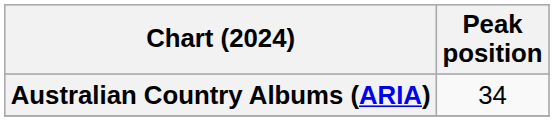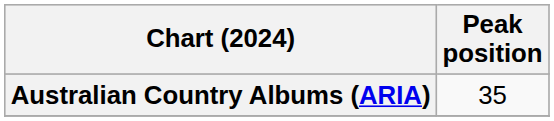 <table class="wikitable sortable plainrowheaders" style="text-align:center">
 <tr>
 <th scope="col">Chart (2024)</th>
 <th scope="col">Peak<br>position</th>
 </tr>
 <tr>
 <th scope="row">Australian Country Albums (<a href='#'>ARIA</a>)</th>
-<td>34</td>
+<td>35</td>
 </tr>
 <tr>
 </tr>
 <tr>
 </tr>
 <tr>
 </tr>
 <tr>
 </tr>
 <tr>
 </tr>
 <tr>
 </tr>
 </table>
